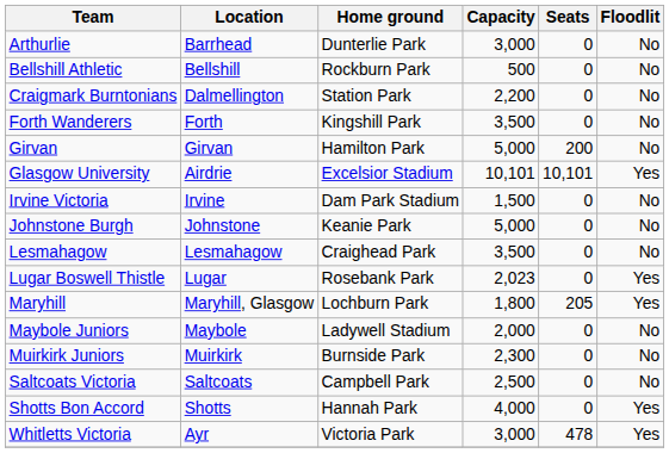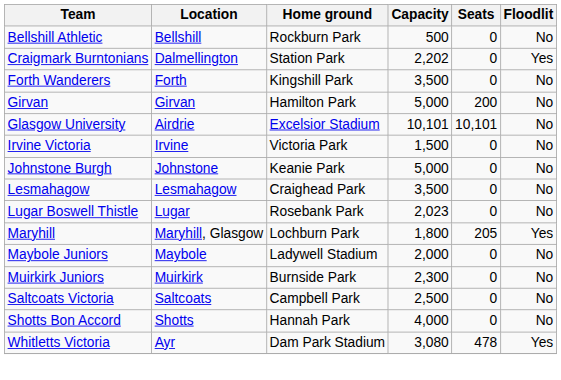 <table class="wikitable sortable">
 <tr>
 <th>Team</th>
 <th>Location</th>
 <th>Home ground</th>
 <th data-sort-type="number">Capacity</th>
 <th data-sort-type="number">Seats</th>
 <th>Floodlit</th>
-</tr>
-<tr>
-<td><a href='#'>Arthurlie</a></td>
-<td><a href='#'>Barrhead</a></td>
-<td>Dunterlie Park</td>
-<td align=right>3,000</td>
-<td align=right>0</td>
-<td align=right>No</td>
 </tr>
 <tr>
 <td><a href='#'>Bellshill Athletic</a></td>
 <td><a href='#'>Bellshill</a></td>
 <td>Rockburn Park</td>
 <td align=right>500</td>
 <td align=right>0</td>
 <td align=right>No</td>
 </tr>
 <tr>
 <td><a href='#'>Craigmark Burntonians</a></td>
 <td><a href='#'>Dalmellington</a></td>
 <td>Station Park</td>
-<td align=right>2,200</td>
+<td align=right>2,202</td>
 <td align=right>0</td>
-<td align=right>No</td>
+<td align=right>Yes</td>
 </tr>
 <tr>
 <td><a href='#'>Forth Wanderers</a></td>
 <td><a href='#'>Forth</a></td>
 <td>Kingshill Park</td>
 <td align=right>3,500</td>
 <td align=right>0</td>
 <td align=right>No</td>
 </tr>
 <tr>
 <td><a href='#'>Girvan</a> </td>
 <td><a href='#'>Girvan</a></td>
 <td>Hamilton Park</td>
 <td align=right>5,000</td>
 <td align=right>200</td>
 <td align=right>No</td>
 </tr>
 <tr>
 <td><a href='#'>Glasgow University</a> </td>
 <td><a href='#'>Airdrie</a></td>
 <td><a href='#'>Excelsior Stadium</a> </td>
 <td align=right>10,101</td>
 <td align=right>10,101</td>
-<td align=right>Yes</td>
+<td align=right>No</td>
 </tr>
 <tr>
 <td><a href='#'>Irvine Victoria</a></td>
 <td><a href='#'>Irvine</a></td>
-<td>Dam Park Stadium</td>
+<td>Victoria Park</td>
 <td align=right>1,500</td>
 <td align=right>0</td>
 <td align=right>No</td>
 </tr>
 <tr>
 <td><a href='#'>Johnstone Burgh</a></td>
 <td><a href='#'>Johnstone</a></td>
 <td>Keanie Park</td>
 <td align=right>5,000</td>
 <td align=right>0</td>
 <td align=right>No</td>
 </tr>
 <tr>
 <td><a href='#'>Lesmahagow</a></td>
 <td><a href='#'>Lesmahagow</a></td>
 <td>Craighead Park</td>
 <td align=right>3,500</td>
 <td align=right>0</td>
 <td align=right>No</td>
 </tr>
 <tr>
 <td><a href='#'>Lugar Boswell Thistle</a></td>
 <td><a href='#'>Lugar</a></td>
 <td>Rosebank Park</td>
 <td align=right>2,023</td>
 <td align=right>0</td>
-<td align=right>Yes</td>
+<td align=right>No</td>
 </tr>
 <tr>
 <td><a href='#'>Maryhill</a></td>
 <td><a href='#'>Maryhill</a>, Glasgow</td>
 <td>Lochburn Park</td>
 <td align=right>1,800</td>
 <td align=right>205</td>
 <td align=right>Yes</td>
 </tr>
 <tr>
 <td><a href='#'>Maybole Juniors</a></td>
 <td><a href='#'>Maybole</a></td>
 <td>Ladywell Stadium</td>
 <td align=right>2,000</td>
 <td align=right>0</td>
 <td align=right>No</td>
 </tr>
 <tr>
 <td><a href='#'>Muirkirk Juniors</a></td>
 <td><a href='#'>Muirkirk</a></td>
 <td>Burnside Park</td>
 <td align=right>2,300</td>
 <td align=right>0</td>
 <td align=right>No</td>
 </tr>
 <tr>
 <td><a href='#'>Saltcoats Victoria</a></td>
 <td><a href='#'>Saltcoats</a></td>
 <td>Campbell Park</td>
 <td align=right>2,500</td>
 <td align=right>0</td>
 <td align=right>No</td>
 </tr>
 <tr>
 <td><a href='#'>Shotts Bon Accord</a></td>
 <td><a href='#'>Shotts</a></td>
 <td>Hannah Park</td>
 <td align=right>4,000</td>
 <td align=right>0</td>
-<td align=right>Yes</td>
+<td align=right>No</td>
 </tr>
 <tr>
 <td><a href='#'>Whitletts Victoria</a></td>
 <td><a href='#'>Ayr</a></td>
-<td>Victoria Park</td>
-<td align=right>3,000</td>
+<td>Dam Park Stadium</td>
+<td align=right>3,080</td>
 <td align=right>478</td>
 <td align=right>Yes</td>
 </tr>
 <tr>
 </tr>
 </table>
